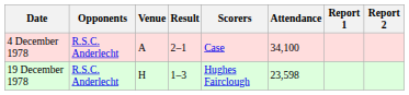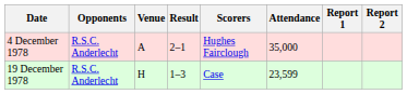 <table class=wikitable>
 <tr>
 <th>Date</th>
 <th>Opponents</th>
 <th>Venue</th>
 <th>Result</th>
 <th>Scorers</th>
 <th>Attendance</th>
 <th>Report 1</th>
 <th>Report 2</th>
 </tr>
 <tr bgcolor="#ffdddd">
 <td>4 December 1978</td>
 <td><a href='#'>R.S.C. Anderlecht</a></td>
 <td>A</td>
 <td>2–1</td>
-<td><a href='#'>Case</a> </td>
-<td>34,100</td>
+<td><a href='#'>Hughes</a>  <a href='#'>Fairclough</a> </td>
+<td>35,000</td>
 <td></td>
 <td></td>
 </tr>
 <tr bgcolor="#ddffdd">
 <td>19 December 1978</td>
 <td><a href='#'>R.S.C. Anderlecht</a></td>
 <td>H</td>
 <td>1–3</td>
-<td><a href='#'>Hughes</a>  <a href='#'>Fairclough</a> </td>
-<td>23,598</td>
+<td><a href='#'>Case</a> </td>
+<td>23,599</td>
 <td></td>
 <td></td>
 </tr>
 </table>
